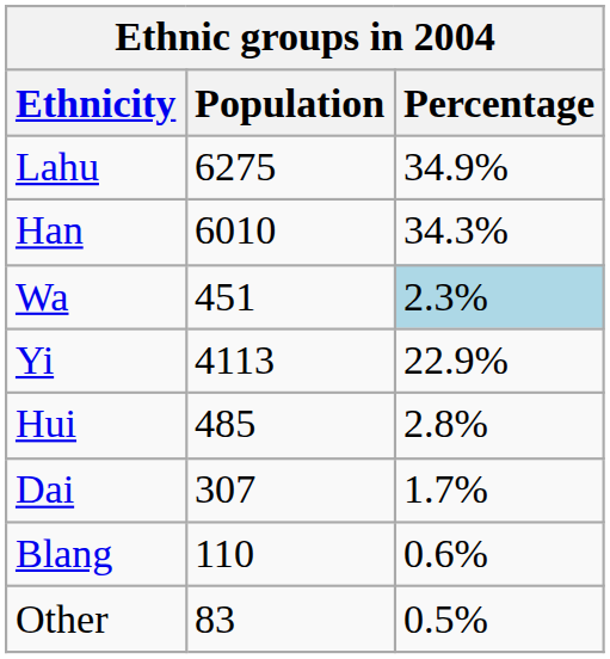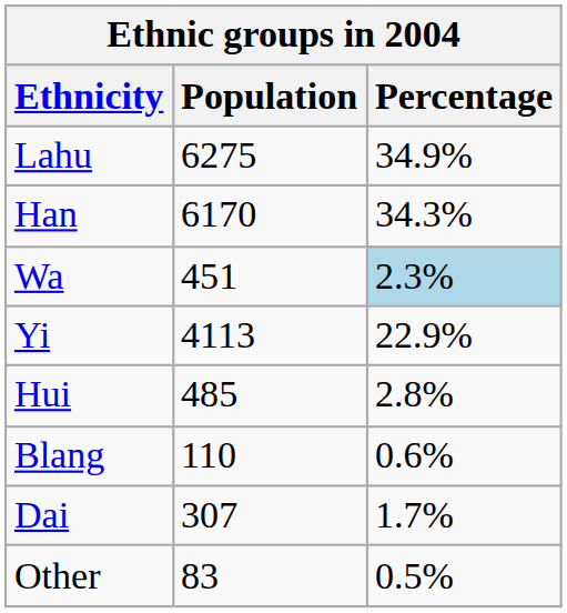 <table class="wikitable">
 <tr>
 <th style="text-align:center;" colspan="3">Ethnic groups in 2004</th>
 </tr>
 <tr>
 <th><a href='#'>Ethnicity</a></th>
 <th>Population</th>
 <th>Percentage</th>
 </tr>
 <tr>
 <td><a href='#'>Lahu</a></td>
 <td>6275</td>
 <td>34.9%</td>
 </tr>
 <tr>
 <td><a href='#'>Han</a></td>
-<td>6010</td>
+<td>6170</td>
 <td>34.3%</td>
 </tr>
 <tr>
 <td><a href='#'>Wa</a></td>
 <td>451</td>
 <td style="background: lightblue;">2.3%</td>
 </tr>
 <tr>
 <td><a href='#'>Yi</a></td>
 <td>4113</td>
 <td>22.9%</td>
 </tr>
 <tr>
 <td><a href='#'>Hui</a></td>
 <td>485</td>
 <td>2.8%</td>
 </tr>
 <tr>
+<td><a href='#'>Blang</a></td>
+<td>110</td>
+<td>0.6%</td>
+</tr>
+<tr>
 <td><a href='#'>Dai</a></td>
 <td>307</td>
 <td>1.7%</td>
-</tr>
-<tr>
-<td><a href='#'>Blang</a></td>
-<td>110</td>
-<td>0.6%</td>
 </tr>
 <tr>
 <td>Other</td>
 <td>83</td>
 <td>0.5%</td>
 </tr>
 </table>
